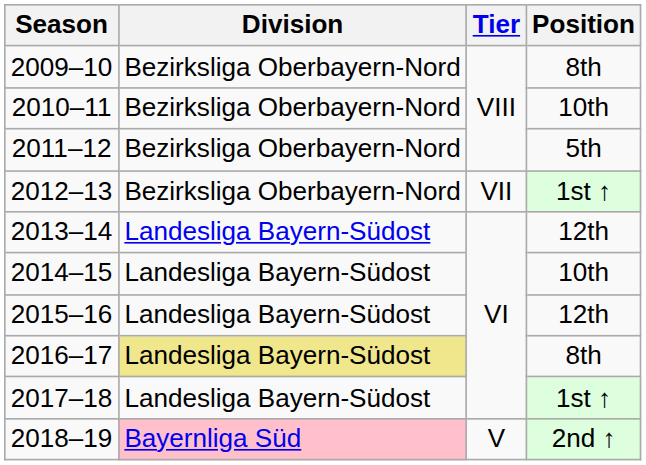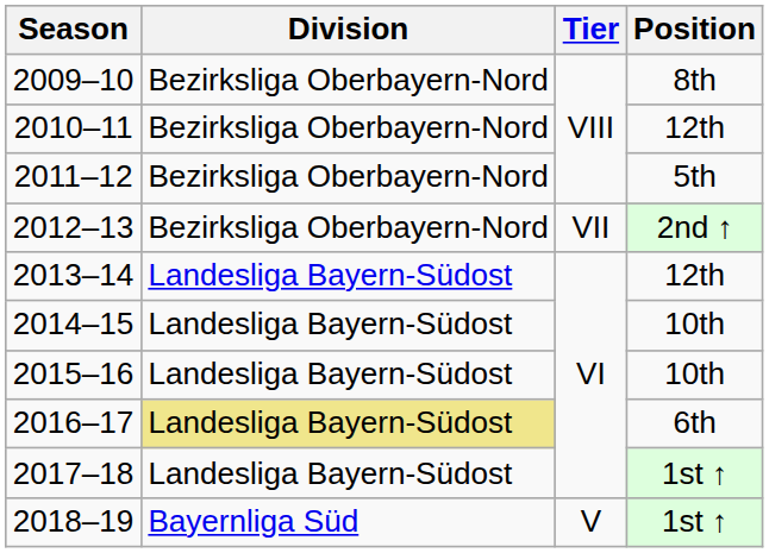 <table class="wikitable">
 <tr>
 <th>Season</th>
 <th>Division</th>
 <th><a href='#'>Tier</a></th>
 <th>Position</th>
 </tr>
 <tr align="center">
 <td>2009–10</td>
 <td align="left">Bezirksliga Oberbayern-Nord</td>
 <td rowspan=3>VIII</td>
 <td>8th</td>
 </tr>
 <tr align="center">
 <td>2010–11</td>
 <td align="left">Bezirksliga Oberbayern-Nord</td>
-<td>10th</td>
+<td>12th</td>
 </tr>
 <tr align="center">
 <td>2011–12</td>
 <td align="left">Bezirksliga Oberbayern-Nord</td>
 <td>5th</td>
 </tr>
 <tr align="center">
 <td>2012–13</td>
 <td align="left">Bezirksliga Oberbayern-Nord</td>
 <td>VII</td>
-<td style="background:#ddffdd">1st ↑</td>
+<td style="background:#ddffdd">2nd ↑</td>
 </tr>
 <tr align="center">
 <td>2013–14</td>
 <td align="left"><a href='#'>Landesliga Bayern-Südost</a></td>
 <td rowspan="5">VI</td>
 <td>12th</td>
 </tr>
 <tr align="center">
 <td>2014–15</td>
 <td align="left">Landesliga Bayern-Südost</td>
 <td>10th</td>
 </tr>
 <tr align="center">
 <td>2015–16</td>
 <td align="left">Landesliga Bayern-Südost</td>
-<td>12th</td>
+<td>10th</td>
 </tr>
 <tr align="center">
 <td>2016–17</td>
 <td align="left" style="background: khaki;">Landesliga Bayern-Südost</td>
-<td>8th</td>
+<td>6th</td>
 </tr>
 <tr align="center">
 <td>2017–18</td>
 <td align="left">Landesliga Bayern-Südost</td>
 <td style="background:#ddffdd">1st ↑</td>
 </tr>
 <tr align="center">
 <td>2018–19</td>
-<td align="left" style="background: pink;"><a href='#'>Bayernliga Süd</a></td>
+<td align="left"><a href='#'>Bayernliga Süd</a></td>
 <td>V</td>
-<td style="background:#ddffdd">2nd ↑</td>
+<td style="background:#ddffdd">1st ↑</td>
 </tr>
 </table>
